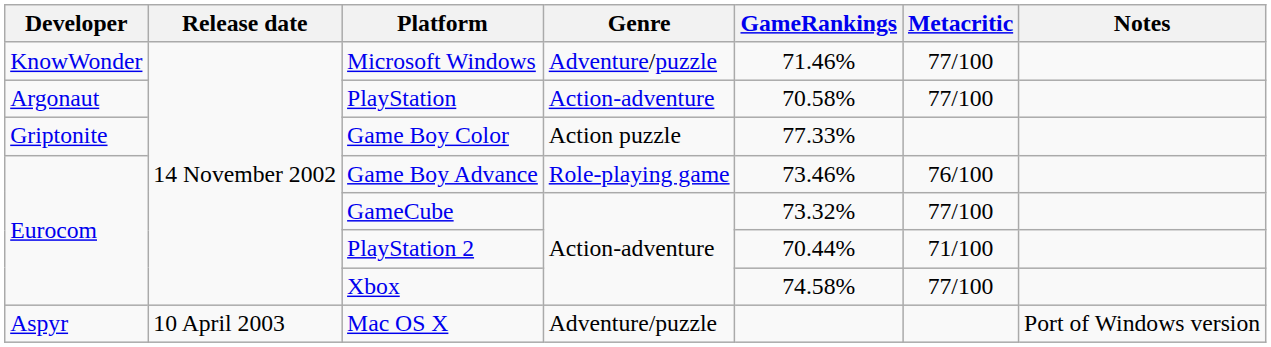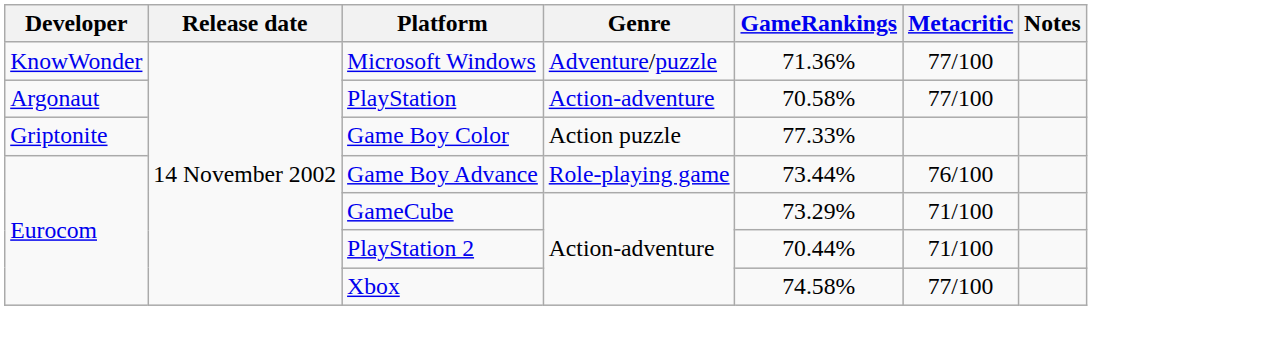 <table class="wikitable sortable">
 <tr>
 <th>Developer</th>
 <th>Release date</th>
 <th>Platform</th>
 <th>Genre</th>
 <th><a href='#'>GameRankings</a></th>
 <th><a href='#'>Metacritic</a></th>
 <th class="unsortable">Notes</th>
 </tr>
 <tr>
 <td><a href='#'>KnowWonder</a></td>
 <td rowspan="7">14 November 2002</td>
 <td><a href='#'>Microsoft Windows</a></td>
 <td><a href='#'>Adventure</a>/<a href='#'>puzzle</a></td>
-<td style="text-align:center;">71.46%</td>
+<td style="text-align:center;">71.36%</td>
 <td style="text-align:center;">77/100</td>
 <td> </td>
 </tr>
 <tr>
 <td><a href='#'>Argonaut</a></td>
 <td><a href='#'>PlayStation</a></td>
 <td><a href='#'>Action-adventure</a></td>
 <td style="text-align:center;">70.58%</td>
 <td style="text-align:center;">77/100</td>
 <td> </td>
 </tr>
 <tr>
 <td><a href='#'>Griptonite</a></td>
 <td><a href='#'>Game Boy Color</a></td>
 <td>Action puzzle</td>
 <td style="text-align:center;">77.33%</td>
 <td></td>
 <td> </td>
 </tr>
 <tr>
 <td rowspan="4"><a href='#'>Eurocom</a></td>
 <td><a href='#'>Game Boy Advance</a></td>
 <td><a href='#'>Role-playing game</a></td>
-<td style="text-align:center;">73.46%</td>
+<td style="text-align:center;">73.44%</td>
 <td style="text-align:center;">76/100</td>
 <td> </td>
 </tr>
 <tr>
 <td><a href='#'>GameCube</a></td>
 <td rowspan="3">Action-adventure</td>
-<td style="text-align:center;">73.32%</td>
-<td style="text-align:center;">77/100</td>
+<td style="text-align:center;">73.29%</td>
+<td style="text-align:center;">71/100</td>
 <td> </td>
 </tr>
 <tr>
 <td><a href='#'>PlayStation 2</a></td>
 <td style="text-align:center;">70.44%</td>
 <td style="text-align:center;">71/100</td>
 <td> </td>
 </tr>
 <tr>
 <td><a href='#'>Xbox</a></td>
 <td style="text-align:center;">74.58%</td>
 <td style="text-align:center;">77/100</td>
 <td> </td>
 </tr>
-<tr>
-<td><a href='#'>Aspyr</a></td>
-<td>10 April 2003</td>
-<td><a href='#'>Mac OS X</a></td>
-<td>Adventure/puzzle</td>
-<td></td>
-<td></td>
-<td>Port of Windows version</td>
-</tr>
 </table>
